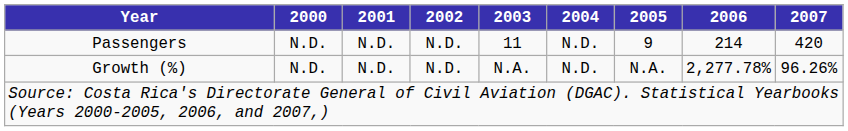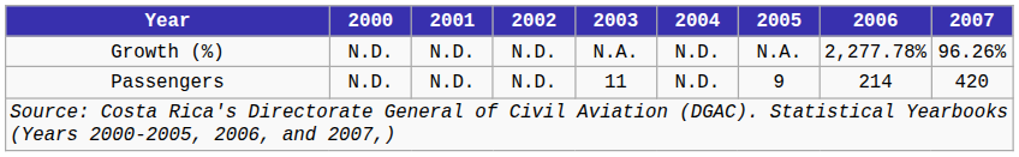 <table class="sortable wikitable toccolours" style="text-align:center">
 <tr>
 <th style="background:#3830AE;color:white">Year</th>
 <th style="background:#3830AE;color:white; width:50px">2000</th>
 <th style="background:#3830AE;color:white; width:50px">2001</th>
 <th style="background:#3830AE;color:white; width:50px">2002</th>
 <th style="background:#3830AE;color:white; width:50px">2003</th>
 <th style="background:#3830AE;color:white; width:50px">2004</th>
 <th style="background:#3830AE;color:white; width:50px">2005</th>
 <th style="background:#3830AE;color:white; width:65px">2006</th>
 <th style="background:#3830AE;color:white; width:50px">2007</th>
 </tr>
 <tr>
+<td>Growth (%)</td>
+<td>N.D.</td>
+<td>N.D.</td>
+<td>N.D.</td>
+<td>N.A.</td>
+<td>N.D.</td>
+<td>N.A.</td>
+<td>2,277.78%</td>
+<td> 96.26%</td>
+</tr>
+<tr>
 <td>Passengers</td>
 <td>N.D.</td>
 <td>N.D.</td>
 <td>N.D.</td>
 <td>11</td>
 <td>N.D.</td>
 <td>9</td>
 <td>214</td>
 <td>420</td>
 </tr>
 <tr>
-<td>Growth (%)</td>
-<td>N.D.</td>
-<td>N.D.</td>
-<td>N.D.</td>
-<td>N.A.</td>
-<td>N.D.</td>
-<td>N.A.</td>
-<td>2,277.78%</td>
-<td> 96.26%</td>
-</tr>
-<tr>
 <td colspan="9" style="text-align:left;"><em>Source: Costa Rica's Directorate General of Civil Aviation (DGAC). Statistical Yearbooks<br>(Years 2000-2005, 2006, and 2007,)</em></td>
 </tr>
 </table>
